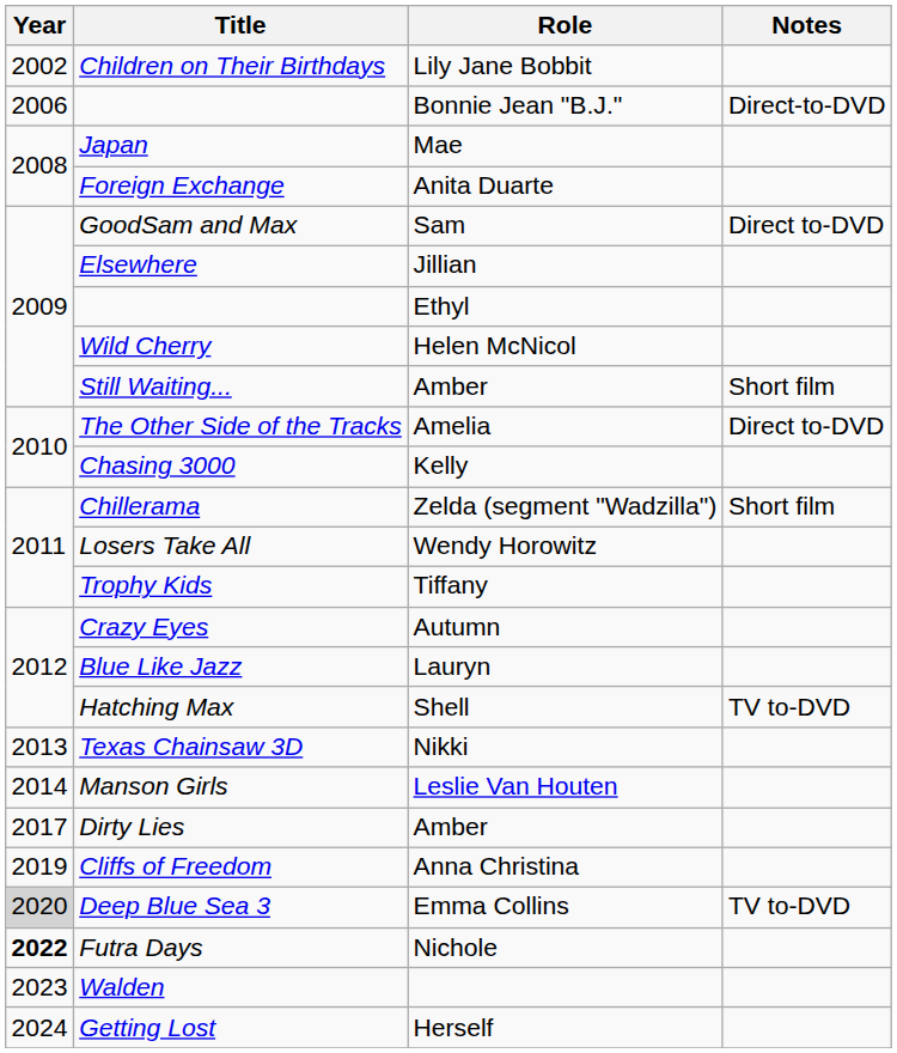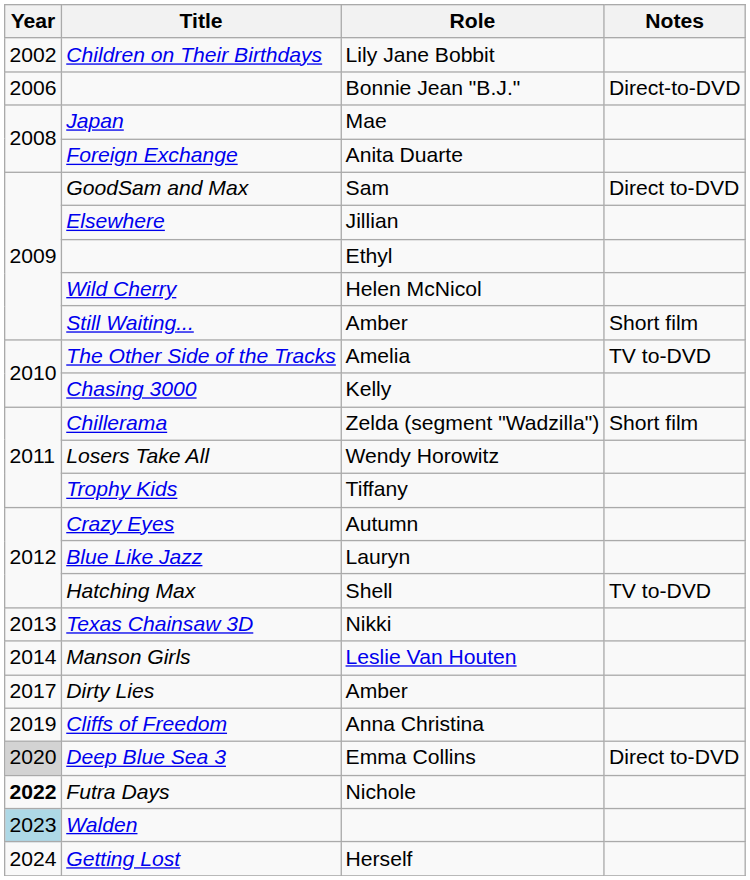 <table class="wikitable sortable">
 <tr>
 <th>Year</th>
 <th>Title</th>
 <th>Role</th>
 <th class="unsortable">Notes</th>
 </tr>
 <tr>
 <td>2002</td>
 <td><em><a href='#'>Children on Their Birthdays</a></em></td>
 <td>Lily Jane Bobbit</td>
 <td></td>
 </tr>
 <tr>
 <td>2006</td>
 <td><em></em></td>
 <td>Bonnie Jean "B.J."</td>
 <td>Direct-to-DVD</td>
 </tr>
 <tr>
 <td rowspan="2">2008</td>
 <td><em><a href='#'>Japan</a></em></td>
 <td>Mae</td>
 <td></td>
 </tr>
 <tr>
 <td><em><a href='#'>Foreign Exchange</a></em></td>
 <td>Anita Duarte</td>
 <td></td>
 </tr>
 <tr>
 <td rowspan="5">2009</td>
 <td><em>GoodSam and Max</em></td>
 <td>Sam</td>
 <td>Direct to-DVD</td>
 </tr>
 <tr>
 <td><em><a href='#'>Elsewhere</a></em></td>
 <td>Jillian</td>
 <td></td>
 </tr>
 <tr>
 <td><em></em></td>
 <td>Ethyl</td>
 <td></td>
 </tr>
 <tr>
 <td><em><a href='#'>Wild Cherry</a></em></td>
 <td>Helen McNicol</td>
 <td></td>
 </tr>
 <tr>
 <td><em><a href='#'>Still Waiting...</a></em></td>
 <td>Amber</td>
 <td>Short film</td>
 </tr>
 <tr>
 <td rowspan="2">2010</td>
 <td><em><a href='#'>The Other Side of the Tracks</a></em></td>
 <td>Amelia</td>
-<td>Direct to-DVD</td>
+<td>TV to-DVD</td>
 </tr>
 <tr>
 <td><em><a href='#'>Chasing 3000</a></em></td>
 <td>Kelly</td>
 <td></td>
 </tr>
 <tr>
 <td rowspan="3">2011</td>
 <td><em><a href='#'>Chillerama</a></em></td>
 <td>Zelda (segment "Wadzilla")</td>
 <td>Short film</td>
 </tr>
 <tr>
 <td><em>Losers Take All</em></td>
 <td>Wendy Horowitz</td>
 <td></td>
 </tr>
 <tr>
 <td><em><a href='#'>Trophy Kids</a></em></td>
 <td>Tiffany</td>
 <td></td>
 </tr>
 <tr>
 <td rowspan="3">2012</td>
 <td><em><a href='#'>Crazy Eyes</a></em></td>
 <td>Autumn</td>
 <td></td>
 </tr>
 <tr>
 <td><em><a href='#'>Blue Like Jazz</a></em></td>
 <td>Lauryn</td>
 <td></td>
 </tr>
 <tr>
 <td><em>Hatching Max</em></td>
 <td>Shell</td>
 <td>TV to-DVD</td>
 </tr>
 <tr>
 <td>2013</td>
 <td><em><a href='#'>Texas Chainsaw 3D</a></em></td>
 <td>Nikki</td>
 <td></td>
 </tr>
 <tr>
 <td>2014</td>
 <td><em>Manson Girls</em></td>
 <td><a href='#'>Leslie Van Houten</a></td>
 <td></td>
 </tr>
 <tr>
 <td>2017</td>
 <td><em>Dirty Lies</em></td>
 <td>Amber</td>
 <td></td>
 </tr>
 <tr>
 <td>2019</td>
 <td><em><a href='#'>Cliffs of Freedom</a></em></td>
 <td>Anna Christina</td>
 <td></td>
 </tr>
 <tr>
 <td style="background: lightgrey;">2020</td>
 <td><em><a href='#'>Deep Blue Sea 3</a></em></td>
 <td>Emma Collins</td>
-<td>TV to-DVD</td>
+<td>Direct to-DVD</td>
 </tr>
 <tr>
 <td><strong>2022</strong></td>
 <td><em>Futra Days</em></td>
 <td>Nichole</td>
 <td></td>
 </tr>
 <tr>
-<td>2023</td>
+<td style="background: lightblue;">2023</td>
 <td><em><a href='#'>Walden</a></em></td>
 <td></td>
 <td></td>
 </tr>
 <tr>
 <td>2024</td>
 <td><em><a href='#'>Getting Lost</a></em></td>
 <td>Herself</td>
 <td></td>
 </tr>
 </table>
